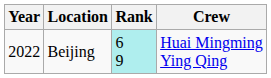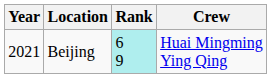 <table class="wikitable">
 <tr>
 <th>Year</th>
 <th>Location</th>
 <th>Rank</th>
 <th>Crew</th>
 </tr>
 <tr>
-<td>2022</td>
+<td>2021</td>
 <td>Beijing</td>
 <td style="background: paleturquoise;">6<br>9</td>
 <td><a href='#'>Huai Mingming</a><br><a href='#'>Ying Qing</a></td>
 </tr>
 </table>
